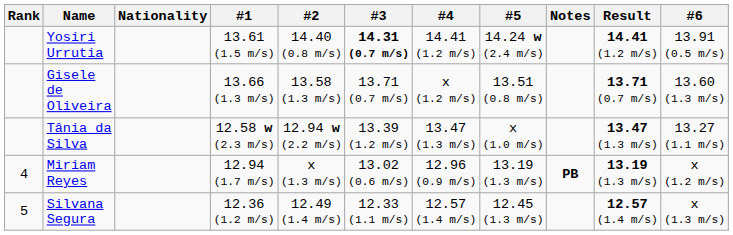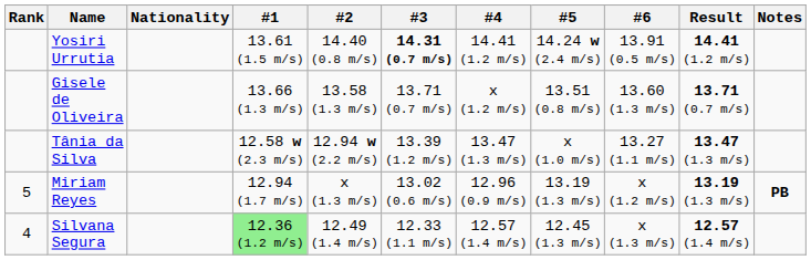 <table class="wikitable sortable" style="text-align:center">
 <tr>
 <th>Rank</th>
 <th>Name</th>
 <th>Nationality</th>
 <th>#1</th>
 <th>#2</th>
 <th>#3</th>
 <th>#4</th>
 <th>#5</th>
+<th>#6</th>
+<th>Result</th>
 <th>Notes</th>
-<th>Result</th>
-<th>#6</th>
 </tr>
 <tr>
 <td></td>
 <td align=left><a href='#'>Yosiri Urrutia</a></td>
 <td align=left></td>
 <td>13.61<br> <small>(1.5 m/s)</small></td>
 <td>14.40<br> <small>(0.8 m/s)</small></td>
 <td><strong>14.31<br> <small>(0.7 m/s)</small></strong></td>
 <td>14.41<br> <small>(1.2 m/s)</small></td>
 <td>14.24 <strong>w</strong><br> <small>(2.4 m/s)</small></td>
+<td>13.91<br> <small>(0.5 m/s)</small></td>
+<td><strong>14.41</strong><br><small>(1.2 m/s)</small></td>
 <td></td>
-<td><strong>14.41</strong><br><small>(1.2 m/s)</small></td>
-<td>13.91<br> <small>(0.5 m/s)</small></td>
 </tr>
 <tr>
 <td></td>
 <td align=left><a href='#'>Gisele de Oliveira</a></td>
 <td align=left></td>
 <td>13.66<br> <small>(1.3 m/s)</small></td>
 <td>13.58<br> <small>(1.3 m/s)</small></td>
 <td>13.71<br> <small>(0.7 m/s)</small></td>
 <td>x<br> <small>(1.2 m/s)</small></td>
 <td>13.51<br> <small>(0.8 m/s)</small></td>
+<td>13.60<br> <small>(1.3 m/s)</small></td>
+<td><strong>13.71</strong><br><small>(0.7 m/s)</small></td>
 <td></td>
-<td><strong>13.71</strong><br><small>(0.7 m/s)</small></td>
-<td>13.60<br> <small>(1.3 m/s)</small></td>
 </tr>
 <tr>
 <td></td>
 <td align=left><a href='#'>Tânia da Silva</a></td>
 <td align=left></td>
 <td>12.58 <strong>w</strong><br> <small>(2.3 m/s)</small></td>
 <td>12.94 <strong>w</strong><br> <small>(2.2 m/s)</small></td>
 <td>13.39<br> <small>(1.2 m/s)</small></td>
 <td>13.47<br> <small>(1.3 m/s)</small></td>
 <td>x<br> <small>(1.0 m/s)</small></td>
+<td>13.27<br> <small>(1.1 m/s)</small></td>
+<td><strong>13.47</strong><br><small>(1.3 m/s)</small></td>
 <td></td>
-<td><strong>13.47</strong><br><small>(1.3 m/s)</small></td>
-<td>13.27<br> <small>(1.1 m/s)</small></td>
 </tr>
 <tr>
-<td>4</td>
+<td>5</td>
 <td align=left><a href='#'>Miriam Reyes</a></td>
 <td align=left></td>
 <td>12.94<br> <small>(1.7 m/s)</small></td>
 <td>x<br> <small>(1.3 m/s)</small></td>
 <td>13.02<br> <small>(0.6 m/s)</small></td>
 <td>12.96<br> <small>(0.9 m/s)</small></td>
 <td>13.19<br> <small>(1.3 m/s)</small></td>
+<td>x<br> <small>(1.2 m/s)</small></td>
+<td><strong>13.19</strong><br><small>(1.3 m/s)</small></td>
 <td><strong>PB</strong></td>
-<td><strong>13.19</strong><br><small>(1.3 m/s)</small></td>
-<td>x<br> <small>(1.2 m/s)</small></td>
 </tr>
 <tr>
-<td>5</td>
+<td>4</td>
 <td align=left><a href='#'>Silvana Segura</a></td>
 <td align=left></td>
-<td>12.36<br> <small>(1.2 m/s)</small></td>
+<td style="background: lightgreen;">12.36<br> <small>(1.2 m/s)</small></td>
 <td>12.49<br> <small>(1.4 m/s)</small></td>
 <td>12.33<br> <small>(1.1 m/s)</small></td>
 <td>12.57<br> <small>(1.4 m/s)</small></td>
 <td>12.45<br> <small>(1.3 m/s)</small></td>
+<td>x<br> <small>(1.3 m/s)</small></td>
+<td><strong>12.57</strong><br><small>(1.4 m/s)</small></td>
 <td></td>
-<td><strong>12.57</strong><br><small>(1.4 m/s)</small></td>
-<td>x<br> <small>(1.3 m/s)</small></td>
 </tr>
 </table>
